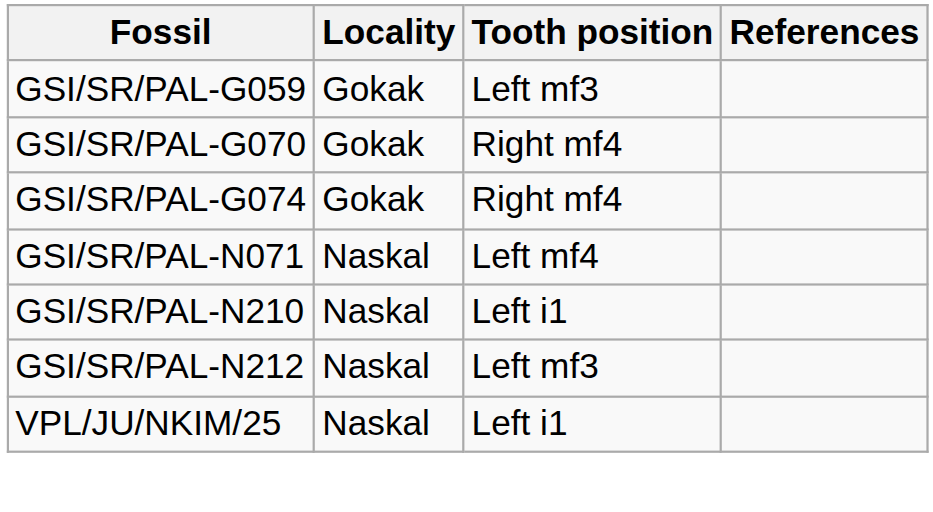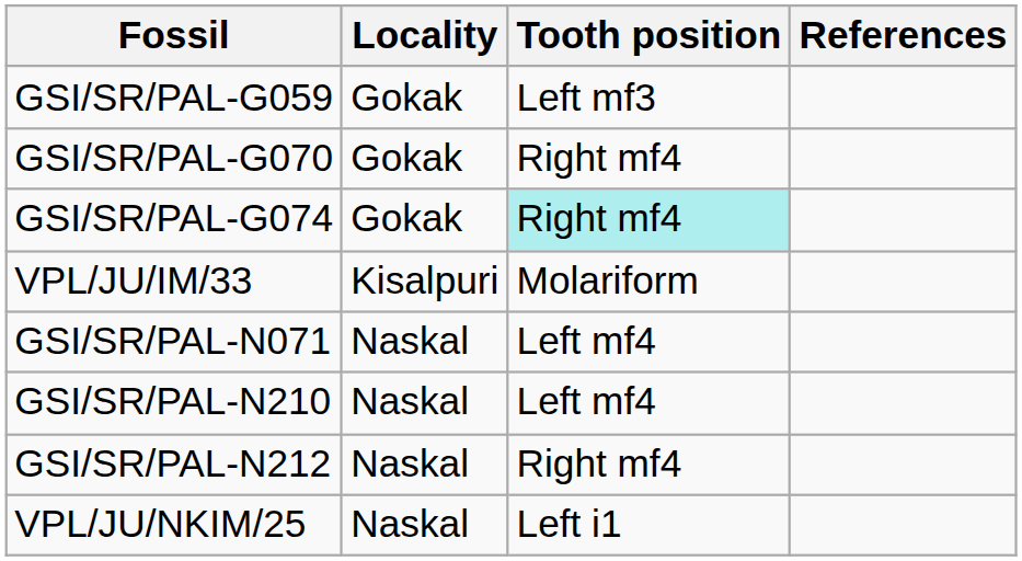 <table class="wikitable" align="right" style="margin-left: 0.5em; margin-top: 0em">
 <tr>
 <th>Fossil</th>
 <th>Locality</th>
 <th>Tooth position</th>
 <th>References</th>
 </tr>
 <tr>
 <td>GSI/SR/PAL-G059</td>
 <td>Gokak</td>
 <td>Left mf3</td>
 <td></td>
 </tr>
 <tr>
 <td>GSI/SR/PAL-G070</td>
 <td>Gokak</td>
 <td>Right mf4</td>
 <td></td>
 </tr>
 <tr>
 <td>GSI/SR/PAL-G074</td>
 <td>Gokak</td>
-<td>Right mf4</td>
+<td style="background: paleturquoise;">Right mf4</td>
+<td></td>
+</tr>
+<tr>
+<td>VPL/JU/IM/33</td>
+<td>Kisalpuri</td>
+<td>Molariform</td>
 <td></td>
 </tr>
 <tr>
 <td>GSI/SR/PAL-N071</td>
 <td>Naskal</td>
 <td>Left mf4</td>
 <td></td>
 </tr>
 <tr>
 <td>GSI/SR/PAL-N210</td>
 <td>Naskal</td>
-<td>Left i1</td>
+<td>Left mf4</td>
 <td></td>
 </tr>
 <tr>
 <td>GSI/SR/PAL-N212</td>
 <td>Naskal</td>
-<td>Left mf3</td>
+<td>Right mf4</td>
 <td></td>
 </tr>
 <tr>
 <td>VPL/JU/NKIM/25</td>
 <td>Naskal</td>
 <td>Left i1</td>
 <td></td>
 </tr>
 </table>
